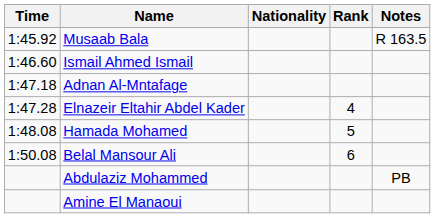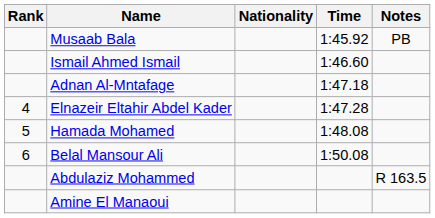 <table class="wikitable sortable" style="text-align:center;font-size:95%">
 <tr>
-<th>Time</th>
+<th>Rank</th>
 <th>Name</th>
 <th>Nationality</th>
-<th>Rank</th>
+<th>Time</th>
 <th>Notes</th>
 </tr>
 <tr>
-<td>1:45.92</td>
+<td></td>
 <td align=left><a href='#'>Musaab Bala</a></td>
 <td align=left></td>
-<td></td>
-<td>R 163.5</td>
+<td>1:45.92</td>
+<td>PB</td>
 </tr>
 <tr>
-<td>1:46.60</td>
+<td></td>
 <td align=left><a href='#'>Ismail Ahmed Ismail</a></td>
 <td align=left></td>
-<td></td>
+<td>1:46.60</td>
 <td></td>
 </tr>
 <tr>
-<td>1:47.18</td>
+<td></td>
 <td align=left><a href='#'>Adnan Al-Mntafage</a></td>
 <td align=left></td>
-<td></td>
+<td>1:47.18</td>
 <td></td>
 </tr>
 <tr>
-<td>1:47.28</td>
+<td>4</td>
 <td align=left><a href='#'>Elnazeir Eltahir Abdel Kader</a></td>
 <td align=left></td>
-<td>4</td>
+<td>1:47.28</td>
 <td></td>
 </tr>
 <tr>
-<td>1:48.08</td>
+<td>5</td>
 <td align=left><a href='#'>Hamada Mohamed</a></td>
 <td align=left></td>
-<td>5</td>
+<td>1:48.08</td>
 <td></td>
 </tr>
 <tr>
-<td>1:50.08</td>
+<td>6</td>
 <td align=left><a href='#'>Belal Mansour Ali</a></td>
 <td align=left></td>
-<td>6</td>
+<td>1:50.08</td>
 <td></td>
 </tr>
 <tr>
 <td></td>
 <td align=left><a href='#'>Abdulaziz Mohammed</a></td>
 <td align=left></td>
 <td></td>
-<td>PB</td>
+<td>R 163.5</td>
 </tr>
 <tr>
 <td></td>
 <td align=left><a href='#'>Amine El Manaoui</a></td>
 <td align=left></td>
 <td></td>
 <td></td>
 </tr>
 </table>
